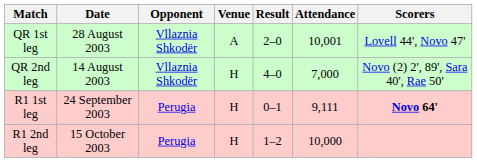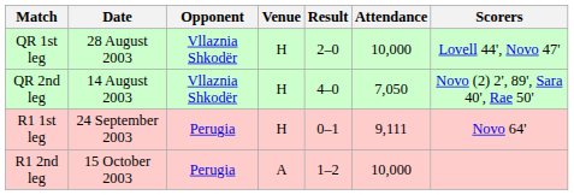 <table class="wikitable" style="font-size:100%; text-align:center">
 <tr>
 <th>Match</th>
 <th>Date</th>
 <th>Opponent</th>
 <th>Venue</th>
 <th>Result</th>
 <th>Attendance</th>
 <th>Scorers</th>
 </tr>
 <tr style="background: #CCFFCC;">
 <td>QR 1st leg</td>
 <td>28 August 2003</td>
 <td><a href='#'>Vllaznia Shkodër</a></td>
-<td>A</td>
+<td>H</td>
 <td>2–0</td>
-<td>10,001</td>
+<td>10,000</td>
 <td><a href='#'>Lovell</a> 44', <a href='#'>Novo</a> 47'</td>
 </tr>
 <tr style="background: #CCFFCC;">
 <td>QR 2nd leg</td>
 <td>14 August 2003</td>
 <td><a href='#'>Vllaznia Shkodër</a></td>
 <td>H</td>
 <td>4–0</td>
-<td>7,000</td>
+<td>7,050</td>
 <td><a href='#'>Novo</a> (2) 2', 89', <a href='#'>Sara</a> 40', <a href='#'>Rae</a> 50'</td>
 </tr>
 <tr style="background: #FFCCCC;">
 <td>R1 1st leg</td>
 <td>24 September 2003</td>
 <td><a href='#'>Perugia</a></td>
 <td>H</td>
 <td>0–1</td>
 <td>9,111</td>
-<td><strong><a href='#'>Novo</a> 64'</strong></td>
+<td><a href='#'>Novo</a> 64'</td>
 </tr>
 <tr style="background: #FFCCCC;">
 <td>R1 2nd leg</td>
 <td>15 October 2003</td>
 <td><a href='#'>Perugia</a></td>
-<td>H</td>
+<td>A</td>
 <td>1–2</td>
 <td>10,000</td>
 <td></td>
 </tr>
 </table>
